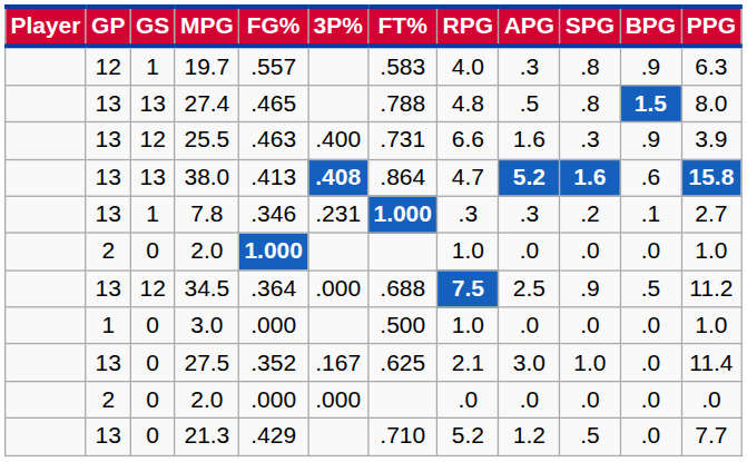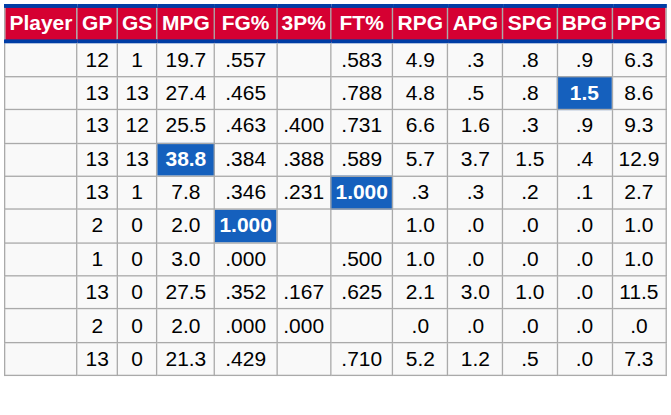 <table class="wikitable sortable" style="text-align:right;">
 <tr>
 <th style="background:#D50032; color:#FFFFFF; border-top:#003DA5 3px solid; border-bottom:#003DA5 3px solid;">Player</th>
 <th style="background:#D50032; color:#FFFFFF; border-top:#003DA5 3px solid; border-bottom:#003DA5 3px solid;">GP</th>
 <th style="background:#D50032; color:#FFFFFF; border-top:#003DA5 3px solid; border-bottom:#003DA5 3px solid;">GS</th>
 <th style="background:#D50032; color:#FFFFFF; border-top:#003DA5 3px solid; border-bottom:#003DA5 3px solid;">MPG</th>
 <th style="background:#D50032; color:#FFFFFF; border-top:#003DA5 3px solid; border-bottom:#003DA5 3px solid;">FG%</th>
 <th style="background:#D50032; color:#FFFFFF; border-top:#003DA5 3px solid; border-bottom:#003DA5 3px solid;">3P%</th>
 <th style="background:#D50032; color:#FFFFFF; border-top:#003DA5 3px solid; border-bottom:#003DA5 3px solid;">FT%</th>
 <th style="background:#D50032; color:#FFFFFF; border-top:#003DA5 3px solid; border-bottom:#003DA5 3px solid;">RPG</th>
 <th style="background:#D50032; color:#FFFFFF; border-top:#003DA5 3px solid; border-bottom:#003DA5 3px solid;">APG</th>
 <th style="background:#D50032; color:#FFFFFF; border-top:#003DA5 3px solid; border-bottom:#003DA5 3px solid;">SPG</th>
 <th style="background:#D50032; color:#FFFFFF; border-top:#003DA5 3px solid; border-bottom:#003DA5 3px solid;">BPG</th>
 <th style="background:#D50032; color:#FFFFFF; border-top:#003DA5 3px solid; border-bottom:#003DA5 3px solid;">PPG</th>
 </tr>
 <tr style="text-align:center">
 <td></td>
 <td>12</td>
 <td>1</td>
 <td>19.7</td>
 <td>.557</td>
 <td></td>
 <td>.583</td>
-<td>4.0</td>
+<td>4.9</td>
 <td>.3</td>
 <td>.8</td>
 <td>.9</td>
 <td>6.3</td>
 </tr>
 <tr style="text-align:center">
 <td></td>
 <td>13</td>
 <td>13</td>
 <td>27.4</td>
 <td>.465</td>
 <td></td>
 <td>.788</td>
 <td>4.8</td>
 <td>.5</td>
 <td>.8</td>
 <td style="background:#1560BD;color:white;"><strong>1.5</strong></td>
-<td>8.0</td>
+<td>8.6</td>
 </tr>
 <tr style="text-align:center">
 <td></td>
 <td>13</td>
 <td>12</td>
 <td>25.5</td>
 <td>.463</td>
 <td>.400</td>
 <td>.731</td>
 <td>6.6</td>
 <td>1.6</td>
 <td>.3</td>
 <td>.9</td>
-<td>3.9</td>
+<td>9.3</td>
 </tr>
 <tr style="text-align:center">
 <td></td>
 <td>13</td>
 <td>13</td>
-<td>38.0</td>
-<td>.413</td>
-<td style="background:#1560BD;color:white;"><strong>.408</strong></td>
-<td>.864</td>
-<td>4.7</td>
-<td style="background:#1560BD;color:white;"><strong>5.2</strong></td>
-<td style="background:#1560BD;color:white;"><strong>1.6</strong></td>
-<td>.6</td>
-<td style="background:#1560BD;color:white;"><strong>15.8</strong></td>
+<td style="background:#1560BD;color:white;"><strong>38.8</strong></td>
+<td>.384</td>
+<td>.388</td>
+<td>.589</td>
+<td>5.7</td>
+<td>3.7</td>
+<td>1.5</td>
+<td>.4</td>
+<td>12.9</td>
 </tr>
 <tr style="text-align:center">
 <td></td>
 <td>13</td>
 <td>1</td>
 <td>7.8</td>
 <td>.346</td>
 <td>.231</td>
 <td style="background:#1560BD;color:white;"><strong>1.000</strong></td>
 <td>.3</td>
 <td>.3</td>
 <td>.2</td>
 <td>.1</td>
 <td>2.7</td>
 </tr>
 <tr style="text-align:center">
 <td></td>
 <td>2</td>
 <td>0</td>
 <td>2.0</td>
 <td style="background:#1560BD;color:white;"><strong>1.000</strong></td>
 <td></td>
 <td></td>
 <td>1.0</td>
 <td>.0</td>
 <td>.0</td>
 <td>.0</td>
 <td>1.0</td>
 </tr>
 <tr style="text-align:center">
 <td></td>
-<td>13</td>
-<td>12</td>
-<td>34.5</td>
-<td>.364</td>
-<td>.000</td>
-<td>.688</td>
-<td style="background:#1560BD;color:white;"><strong>7.5</strong></td>
-<td>2.5</td>
-<td>.9</td>
-<td>.5</td>
-<td>11.2</td>
-</tr>
-<tr style="text-align:center">
-<td></td>
 <td>1</td>
 <td>0</td>
 <td>3.0</td>
 <td>.000</td>
 <td></td>
 <td>.500</td>
 <td>1.0</td>
 <td>.0</td>
 <td>.0</td>
 <td>.0</td>
 <td>1.0</td>
 </tr>
 <tr style="text-align:center">
 <td></td>
 <td>13</td>
 <td>0</td>
 <td>27.5</td>
 <td>.352</td>
 <td>.167</td>
 <td>.625</td>
 <td>2.1</td>
 <td>3.0</td>
 <td>1.0</td>
 <td>.0</td>
-<td>11.4</td>
+<td>11.5</td>
 </tr>
 <tr style="text-align:center">
 <td></td>
 <td>2</td>
 <td>0</td>
 <td>2.0</td>
 <td>.000</td>
 <td>.000</td>
 <td></td>
 <td>.0</td>
 <td>.0</td>
 <td>.0</td>
 <td>.0</td>
 <td>.0</td>
 </tr>
 <tr style="text-align:center">
 <td></td>
 <td>13</td>
 <td>0</td>
 <td>21.3</td>
 <td>.429</td>
 <td></td>
 <td>.710</td>
 <td>5.2</td>
 <td>1.2</td>
 <td>.5</td>
 <td>.0</td>
-<td>7.7</td>
+<td>7.3</td>
 </tr>
 </table>
